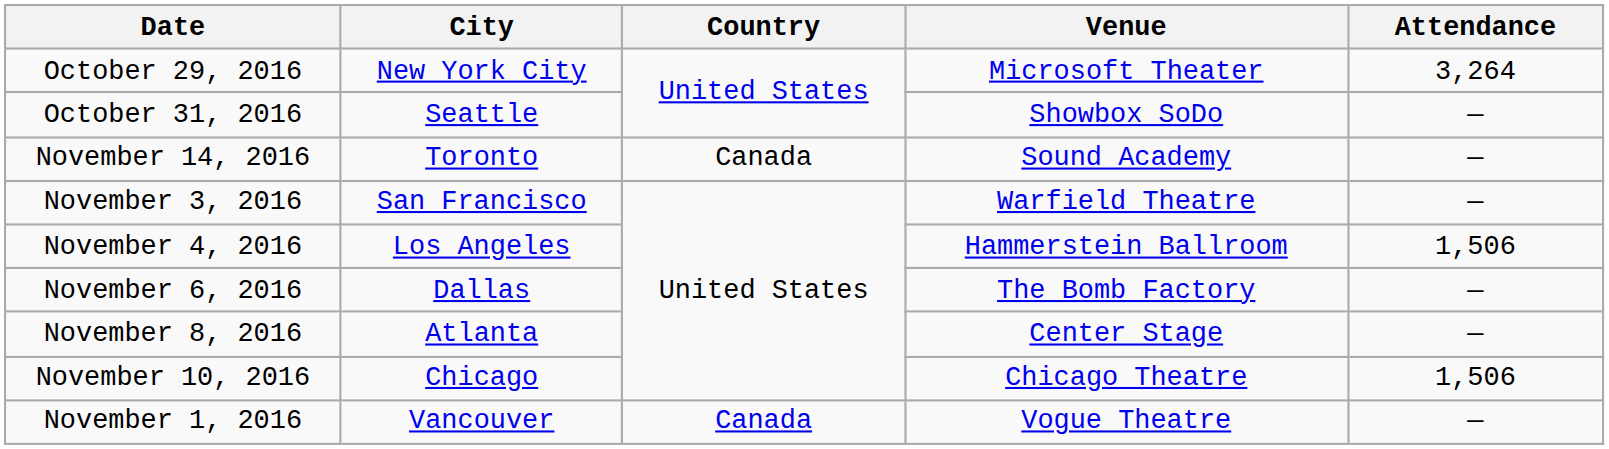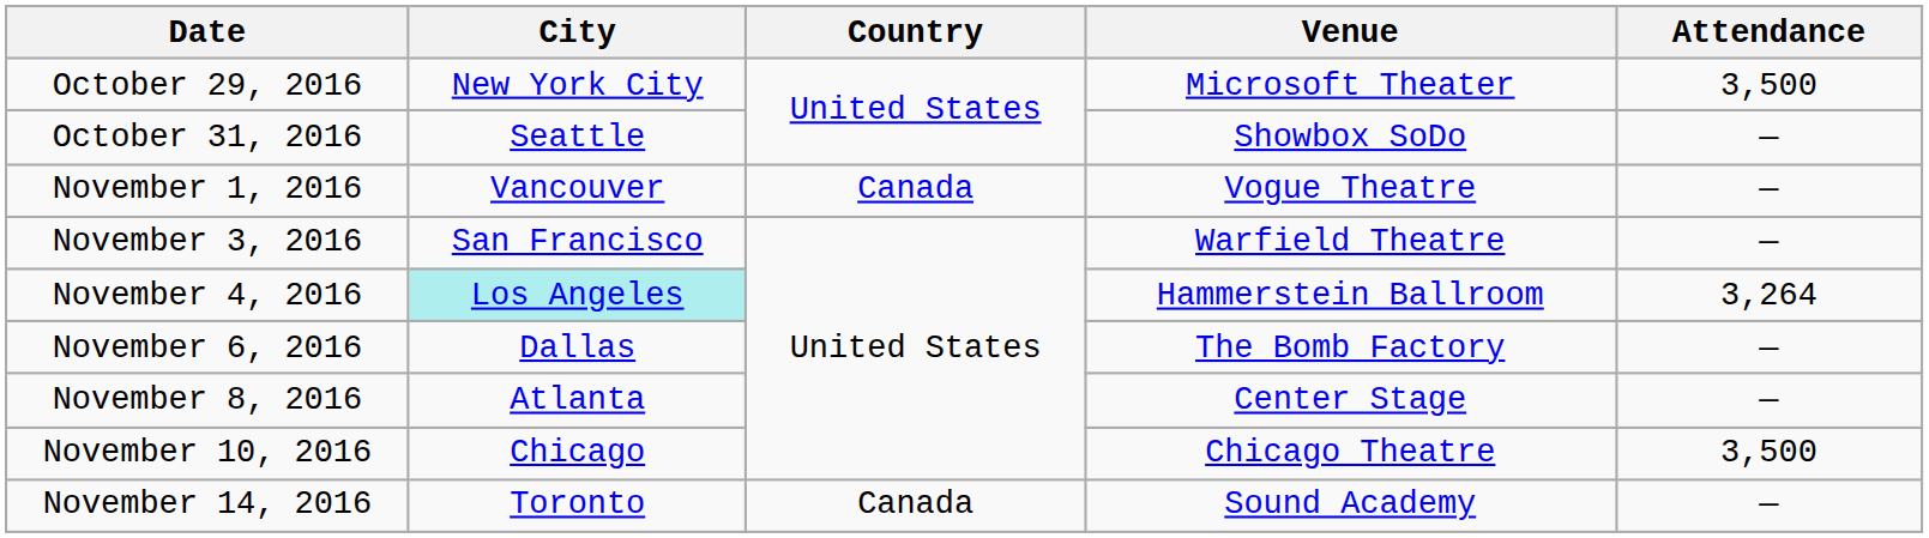 <table class="wikitable" style="text-align:center;">
 <tr>
 <th scope="col" style="width:12em;">Date</th>
 <th scope="col" style="width:10em;">City</th>
 <th scope="col" style="width:10em;">Country</th>
 <th scope="col" style="width:16em;">Venue</th>
 <th scope="col" style="width:9em;">Attendance</th>
 </tr>
 <tr>
 <td>October 29, 2016</td>
 <td><a href='#'>New York City</a></td>
 <td rowspan=2><a href='#'>United States</a></td>
 <td><a href='#'>Microsoft Theater</a></td>
-<td>3,264</td>
+<td>3,500</td>
 </tr>
 <tr>
 <td>October 31, 2016</td>
 <td><a href='#'>Seattle</a></td>
 <td><a href='#'>Showbox SoDo</a></td>
 <td>—</td>
 </tr>
 <tr>
-<td>November 14, 2016</td>
-<td><a href='#'>Toronto</a></td>
-<td>Canada</td>
-<td><a href='#'>Sound Academy</a></td>
+<td>November 1, 2016</td>
+<td><a href='#'>Vancouver</a></td>
+<td><a href='#'>Canada</a></td>
+<td><a href='#'>Vogue Theatre</a></td>
 <td>—</td>
 </tr>
 <tr>
 <td>November 3, 2016</td>
 <td><a href='#'>San Francisco</a></td>
 <td rowspan=5>United States</td>
 <td><a href='#'>Warfield Theatre</a></td>
 <td>—</td>
 </tr>
 <tr>
 <td>November 4, 2016</td>
-<td><a href='#'>Los Angeles</a></td>
+<td style="background: paleturquoise;"><a href='#'>Los Angeles</a></td>
 <td><a href='#'>Hammerstein Ballroom</a></td>
-<td>1,506</td>
+<td>3,264</td>
 </tr>
 <tr>
 <td>November 6, 2016</td>
 <td><a href='#'>Dallas</a></td>
 <td><a href='#'>The Bomb Factory</a></td>
 <td>—</td>
 </tr>
 <tr>
 <td>November 8, 2016</td>
 <td><a href='#'>Atlanta</a></td>
 <td><a href='#'>Center Stage</a></td>
 <td>—</td>
 </tr>
 <tr>
 <td>November 10, 2016</td>
 <td><a href='#'>Chicago</a></td>
 <td><a href='#'>Chicago Theatre</a></td>
-<td>1,506</td>
+<td>3,500</td>
 </tr>
 <tr>
-<td>November 1, 2016</td>
-<td><a href='#'>Vancouver</a></td>
-<td><a href='#'>Canada</a></td>
-<td><a href='#'>Vogue Theatre</a></td>
+<td>November 14, 2016</td>
+<td><a href='#'>Toronto</a></td>
+<td>Canada</td>
+<td><a href='#'>Sound Academy</a></td>
 <td>—</td>
 </tr>
 </table>
